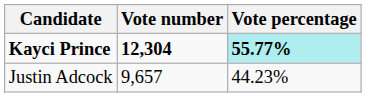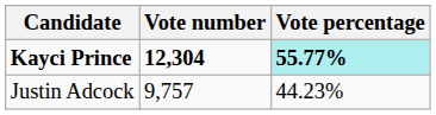 <table class="wikitable">
 <tr>
 <th>Candidate</th>
 <th>Vote number</th>
 <th>Vote percentage</th>
 </tr>
 <tr>
 <td><strong>Kayci Prince</strong></td>
 <td><strong>12,304</strong></td>
 <td style="background: paleturquoise;"><strong>55.77%</strong></td>
 </tr>
 <tr>
 <td>Justin Adcock</td>
-<td>9,657</td>
+<td>9,757</td>
 <td>44.23%</td>
 </tr>
 </table>
